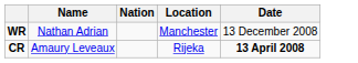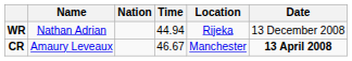 <table class=wikitable style=text-align:center>
 <tr>
 <th></th>
 <th>Name</th>
 <th>Nation</th>
+<th>Time</th>
 <th>Location</th>
 <th>Date</th>
 </tr>
 <tr>
 <td><strong>WR</strong></td>
 <td><a href='#'>Nathan Adrian</a></td>
 <td></td>
-<td><a href='#'>Manchester</a></td>
+<td align=left>44.94</td>
+<td><a href='#'>Rijeka</a></td>
 <td>13 December 2008</td>
 </tr>
 <tr>
 <td><strong>CR</strong></td>
 <td><a href='#'>Amaury Leveaux</a></td>
 <td></td>
-<td><a href='#'>Rijeka</a></td>
+<td align=left>46.67</td>
+<td><a href='#'>Manchester</a></td>
 <td><strong>13 April 2008</strong></td>
 </tr>
 </table>
